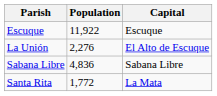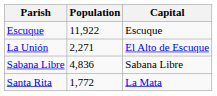 <table class="wikitable sortable">
 <tr>
 <th>Parish</th>
 <th>Population</th>
 <th>Capital</th>
 </tr>
 <tr>
 <td><a href='#'>Escuque</a></td>
 <td>11,922</td>
 <td>Escuque</td>
 </tr>
 <tr>
 <td><a href='#'>La Unión</a></td>
-<td>2,276</td>
+<td>2,271</td>
 <td><a href='#'>El Alto de Escuque</a></td>
 </tr>
 <tr>
 <td><a href='#'>Sabana Libre</a></td>
 <td>4,836</td>
 <td>Sabana Libre</td>
 </tr>
 <tr>
 <td><a href='#'>Santa Rita</a></td>
 <td>1,772</td>
 <td><a href='#'>La Mata</a></td>
 </tr>
 </table>
